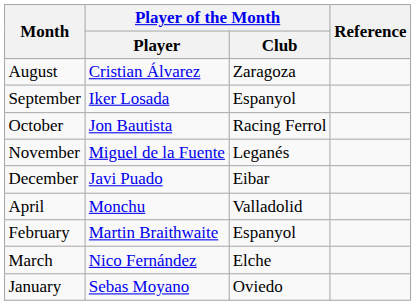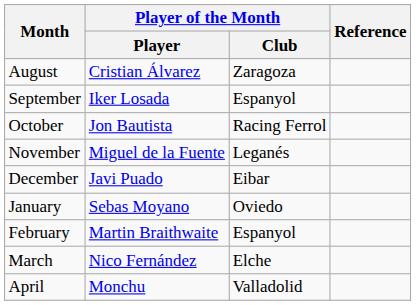 <table class="wikitable">
 <tr>
 <th rowspan="2">Month</th>
 <th colspan="2"><a href='#'>Player of the Month</a></th>
 <th rowspan="2">Reference</th>
 </tr>
 <tr>
 <th>Player</th>
 <th>Club</th>
 </tr>
 <tr>
 <td>August</td>
 <td> <a href='#'>Cristian Álvarez</a></td>
 <td>Zaragoza</td>
 <td align=center></td>
 </tr>
 <tr>
 <td>September</td>
 <td> <a href='#'>Iker Losada</a></td>
 <td>Espanyol</td>
 <td align=center></td>
 </tr>
 <tr>
 <td>October</td>
 <td> <a href='#'>Jon Bautista</a></td>
 <td>Racing Ferrol</td>
 <td align=center></td>
 </tr>
 <tr>
 <td>November</td>
 <td> <a href='#'>Miguel de la Fuente</a></td>
 <td>Leganés</td>
 <td align=center></td>
 </tr>
 <tr>
 <td>December</td>
 <td> <a href='#'>Javi Puado</a></td>
 <td>Eibar</td>
 <td align=center></td>
 </tr>
 <tr>
-<td>April</td>
-<td> <a href='#'>Monchu</a></td>
-<td>Valladolid</td>
+<td>January</td>
+<td> <a href='#'>Sebas Moyano</a></td>
+<td>Oviedo</td>
 <td align=center></td>
 </tr>
 <tr>
 <td>February</td>
 <td> <a href='#'>Martin Braithwaite</a></td>
 <td>Espanyol</td>
 <td align=center></td>
 </tr>
 <tr>
 <td>March</td>
 <td> <a href='#'>Nico Fernández</a></td>
 <td>Elche</td>
 <td align=center></td>
 </tr>
 <tr>
-<td>January</td>
-<td> <a href='#'>Sebas Moyano</a></td>
-<td>Oviedo</td>
+<td>April</td>
+<td> <a href='#'>Monchu</a></td>
+<td>Valladolid</td>
 <td align=center></td>
 </tr>
 </table>
